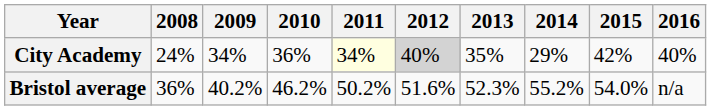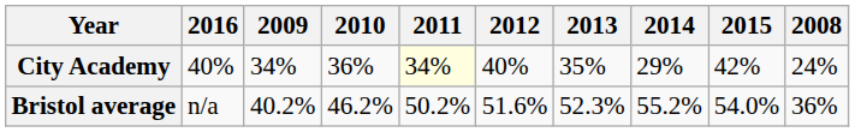 <table class="wikitable">
 <tr>
 <th>Year</th>
-<th>2008</th>
+<th>2016</th>
 <th>2009</th>
 <th>2010</th>
 <th>2011</th>
 <th>2012</th>
 <th>2013</th>
 <th>2014</th>
 <th>2015</th>
-<th>2016</th>
+<th>2008</th>
 </tr>
 <tr>
 <th>City Academy</th>
-<td>24%</td>
+<td>40%</td>
 <td>34%</td>
 <td>36%</td>
 <td style="background: lightyellow;">34%</td>
-<td style="background: lightgrey;">40%</td>
+<td>40%</td>
 <td>35%</td>
 <td>29%</td>
 <td>42%</td>
-<td>40%</td>
+<td>24%</td>
 </tr>
 <tr>
 <th>Bristol average</th>
-<td>36%</td>
+<td>n/a</td>
 <td>40.2%</td>
 <td>46.2%</td>
 <td>50.2%</td>
 <td>51.6%</td>
 <td>52.3%</td>
 <td>55.2%</td>
 <td>54.0%</td>
-<td>n/a</td>
+<td>36%</td>
 </tr>
 </table>
